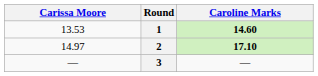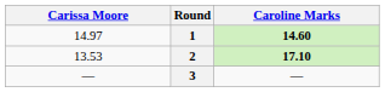 <table class="wikitable">
 <tr>
 <th width=200> <a href='#'>Carissa Moore</a></th>
 <th>Round</th>
 <th width=200> <a href='#'>Caroline Marks</a></th>
 </tr>
 <tr>
-<td align=center>13.53</td>
+<td align=center>14.97</td>
 <th>1</th>
 <td align=center bgcolor=d0f0c0><strong>14.60</strong></td>
 </tr>
 <tr>
-<td align=center>14.97</td>
+<td align=center>13.53</td>
 <th>2</th>
 <td align=center bgcolor=d0f0c0><strong>17.10</strong></td>
 </tr>
 <tr>
 <td align=center>—</td>
 <th>3</th>
 <td align=center>—</td>
 </tr>
 </table>
